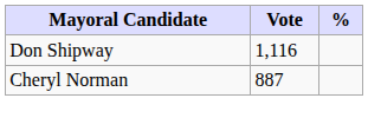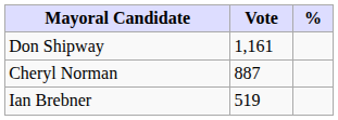 <table class="wikitable">
 <tr>
 <th style="background:#ddf; width:200px;">Mayoral Candidate </th>
 <th style="background:#ddf; width:50px;">Vote</th>
 <th style="background:#ddf; width:30px;">%</th>
 </tr>
 <tr>
 <td>Don Shipway</td>
-<td>1,116</td>
+<td>1,161</td>
 <td></td>
 </tr>
 <tr>
 <td>Cheryl Norman</td>
 <td>887</td>
 <td></td>
 </tr>
+<tr>
+<td>Ian Brebner</td>
+<td>519</td>
+<td></td>
+</tr>
 </table>
